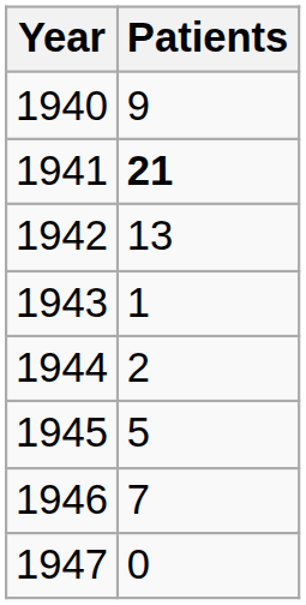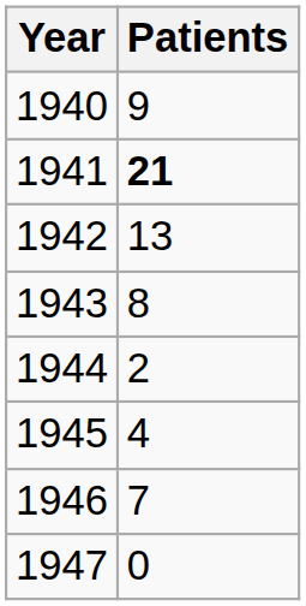 <table class="wikitable" style="float:left; margin-right:1em">
 <tr>
 <th>Year</th>
 <th>Patients</th>
 </tr>
 <tr>
 <td>1940</td>
 <td>9</td>
 </tr>
 <tr>
 <td>1941</td>
 <td><strong>21</strong></td>
 </tr>
 <tr>
 <td>1942</td>
 <td>13</td>
 </tr>
 <tr>
 <td>1943</td>
-<td>1</td>
+<td>8</td>
 </tr>
 <tr>
 <td>1944</td>
 <td>2</td>
 </tr>
 <tr>
 <td>1945</td>
-<td>5</td>
+<td>4</td>
 </tr>
 <tr>
 <td>1946</td>
 <td>7</td>
 </tr>
 <tr>
 <td>1947</td>
 <td>0</td>
 </tr>
 </table>
